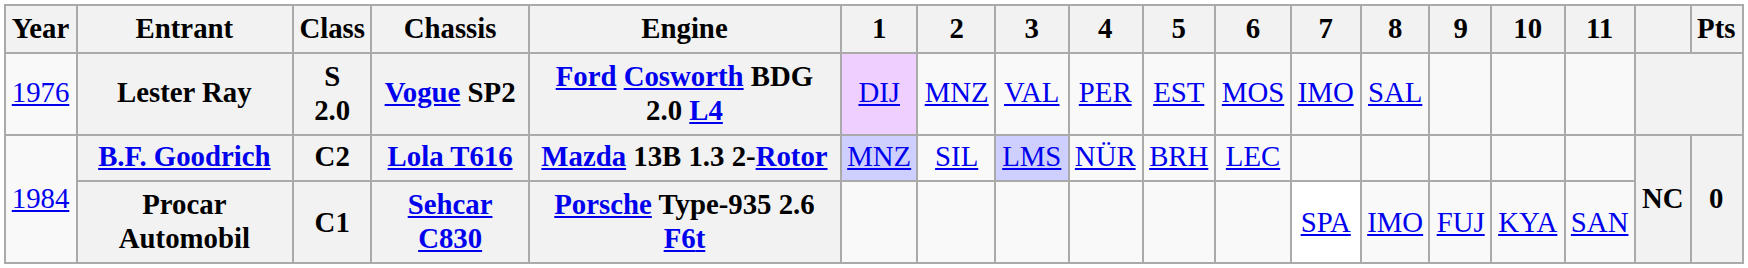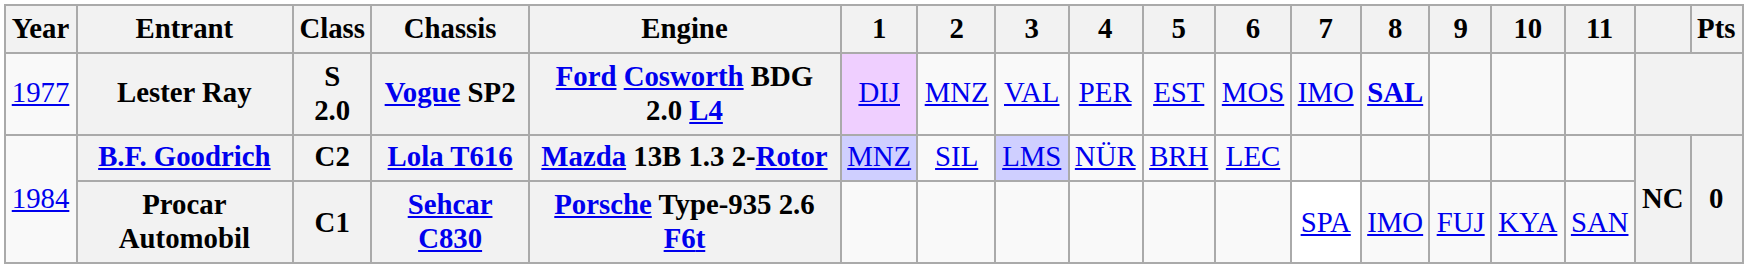 <table class="wikitable" style="text-align:center; font-size:90%">
 <tr>
 <th>Year</th>
 <th>Entrant</th>
 <th>Class</th>
 <th>Chassis</th>
 <th>Engine</th>
 <th>1</th>
 <th>2</th>
 <th>3</th>
 <th>4</th>
 <th>5</th>
 <th>6</th>
 <th>7</th>
 <th>8</th>
 <th>9</th>
 <th>10</th>
 <th>11</th>
 <th></th>
 <th>Pts</th>
 </tr>
 <tr>
-<td><a href='#'>1976</a></td>
+<td><a href='#'>1977</a></td>
 <th>Lester Ray</th>
 <th>S<br>2.0</th>
 <th><a href='#'>Vogue</a> SP2</th>
 <th><a href='#'>Ford</a> <a href='#'>Cosworth</a> BDG 2.0 <a href='#'>L4</a></th>
 <td style="background:#EFCFFF;"><a href='#'>DIJ</a><br></td>
 <td><a href='#'>MNZ</a></td>
 <td><a href='#'>VAL</a></td>
 <td><a href='#'>PER</a></td>
 <td><a href='#'>EST</a></td>
 <td><a href='#'>MOS</a></td>
 <td><a href='#'>IMO</a></td>
-<td><a href='#'>SAL</a></td>
+<td><strong><a href='#'>SAL</a></strong></td>
 <td></td>
 <td></td>
 <td></td>
 <th colspan=2></th>
 </tr>
 <tr>
 <td rowspan=2><a href='#'>1984</a></td>
 <th><a href='#'>B.F. Goodrich</a></th>
 <th>C2</th>
 <th><a href='#'>Lola T616</a></th>
 <th><a href='#'>Mazda</a> 13B 1.3 2-<a href='#'>Rotor</a></th>
 <td style="background:#CFCFFF;"><a href='#'>MNZ</a><br></td>
 <td><a href='#'>SIL</a></td>
 <td style="background:#CFCFFF;"><a href='#'>LMS</a><br></td>
 <td><a href='#'>NÜR</a></td>
 <td><a href='#'>BRH</a></td>
 <td><a href='#'>LEC</a></td>
 <td></td>
 <td></td>
 <td></td>
 <td></td>
 <td></td>
 <th rowspan=2>NC</th>
 <th rowspan=2>0</th>
 </tr>
 <tr>
 <th>Procar Automobil</th>
 <th>C1</th>
 <th><a href='#'>Sehcar C830</a></th>
 <th><a href='#'>Porsche</a> Type-935 2.6 <a href='#'>F6</a><a href='#'>t</a></th>
 <td></td>
 <td></td>
 <td></td>
 <td></td>
 <td></td>
 <td></td>
 <td style="background:#FFFFFF;"><a href='#'>SPA</a><br></td>
 <td><a href='#'>IMO</a></td>
 <td><a href='#'>FUJ</a></td>
 <td><a href='#'>KYA</a></td>
 <td><a href='#'>SAN</a></td>
 </tr>
 </table>
